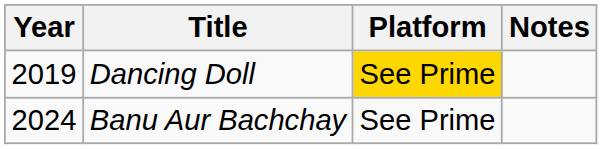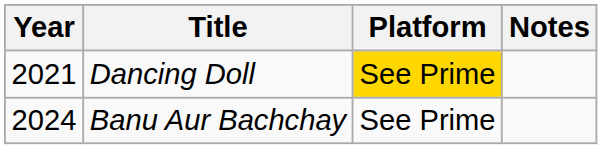 <table class="wikitable">
 <tr>
 <th>Year</th>
 <th>Title</th>
 <th>Platform</th>
 <th>Notes</th>
 </tr>
 <tr>
-<td>2019</td>
+<td>2021</td>
 <td><em>Dancing Doll</em></td>
 <td style="background: gold;">See Prime</td>
 <td></td>
 </tr>
 <tr>
 <td>2024</td>
 <td><em>Banu Aur Bachchay</em></td>
 <td>See Prime</td>
 <td></td>
 </tr>
 </table>
